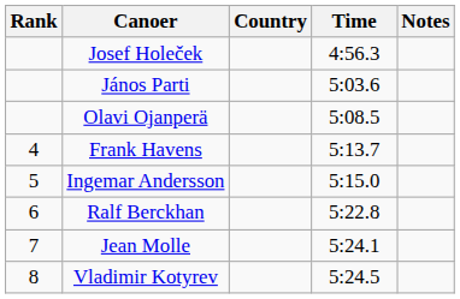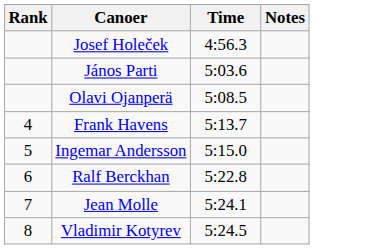 <table class="wikitable sortable" style="text-align:center">
 <tr>
 <th>Rank</th>
 <th>Canoer</th>
-<th>Country</th>
 <th>Time</th>
 <th>Notes</th>
 </tr>
 <tr>
 <td></td>
 <td athlete><a href='#'>Josef Holeček</a></td>
-<td align=left></td>
 <td width=60>4:56.3</td>
 <td></td>
 </tr>
 <tr>
 <td></td>
 <td athlete><a href='#'>János Parti</a></td>
-<td align=left></td>
 <td>5:03.6</td>
 <td></td>
 </tr>
 <tr>
 <td></td>
 <td athlete><a href='#'>Olavi Ojanperä</a></td>
-<td align=left></td>
 <td>5:08.5</td>
 <td></td>
 </tr>
 <tr>
 <td>4</td>
 <td athlete><a href='#'>Frank Havens</a></td>
-<td align=left></td>
 <td>5:13.7</td>
 <td></td>
 </tr>
 <tr>
 <td>5</td>
 <td athlete><a href='#'>Ingemar Andersson</a></td>
-<td align=left></td>
 <td>5:15.0</td>
 <td></td>
 </tr>
 <tr>
 <td>6</td>
 <td athlete><a href='#'>Ralf Berckhan</a></td>
-<td align=left></td>
 <td>5:22.8</td>
 <td></td>
 </tr>
 <tr>
 <td>7</td>
 <td athlete><a href='#'>Jean Molle</a></td>
-<td align=left></td>
 <td>5:24.1</td>
 <td></td>
 </tr>
 <tr>
 <td>8</td>
 <td athlete><a href='#'>Vladimir Kotyrev</a></td>
-<td align=left></td>
 <td>5:24.5</td>
 <td></td>
 </tr>
 </table>
